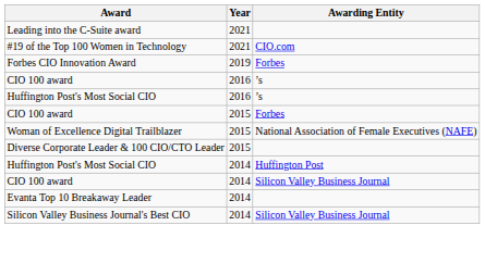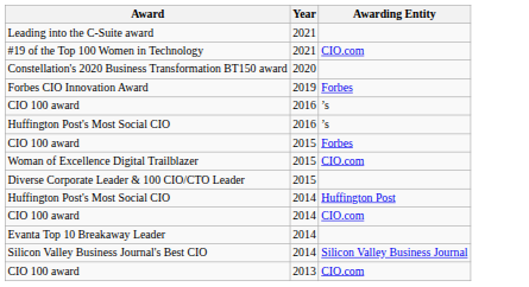 <table class="wikitable mw-collapsible">
 <tr>
 <th>Award</th>
 <th>Year</th>
 <th>Awarding Entity</th>
 </tr>
 <tr>
 <td>Leading into the C-Suite award</td>
 <td>2021</td>
 <td></td>
 </tr>
 <tr>
 <td>#19 of the Top 100 Women in Technology</td>
 <td>2021</td>
 <td><a href='#'>CIO.com</a></td>
+</tr>
+<tr>
+<td>Constellation's 2020 Business Transformation BT150 award</td>
+<td>2020</td>
+<td></td>
 </tr>
 <tr>
 <td>Forbes CIO Innovation Award</td>
 <td>2019</td>
 <td><a href='#'>Forbes</a></td>
 </tr>
 <tr>
 <td>CIO 100 award</td>
 <td>2016</td>
 <td>’s</td>
 </tr>
 <tr>
 <td>Huffington Post's Most Social CIO</td>
 <td>2016</td>
 <td>’s</td>
 </tr>
 <tr>
 <td>CIO 100 award</td>
 <td>2015</td>
 <td><a href='#'>Forbes</a></td>
 </tr>
 <tr>
 <td>Woman of Excellence Digital Trailblazer</td>
 <td>2015</td>
-<td>National Association of Female Executives (<a href='#'>NAFE</a>)</td>
+<td><a href='#'>CIO.com</a></td>
 </tr>
 <tr>
 <td>Diverse Corporate Leader & 100 CIO/CTO Leader</td>
 <td>2015</td>
 <td></td>
 </tr>
 <tr>
 <td>Huffington Post's Most Social CIO</td>
 <td>2014</td>
 <td><a href='#'>Huffington Post</a></td>
 </tr>
 <tr>
 <td>CIO 100 award</td>
 <td>2014</td>
-<td><a href='#'>Silicon Valley Business Journal</a></td>
+<td><a href='#'>CIO.com</a></td>
 </tr>
 <tr>
 <td>Evanta Top 10 Breakaway Leader</td>
 <td>2014</td>
 <td></td>
 </tr>
 <tr>
 <td>Silicon Valley Business Journal's Best CIO</td>
 <td>2014</td>
 <td><a href='#'>Silicon Valley Business Journal</a></td>
 </tr>
+<tr>
+<td>CIO 100 award</td>
+<td>2013</td>
+<td><a href='#'>CIO.com</a></td>
+</tr>
 </table>
